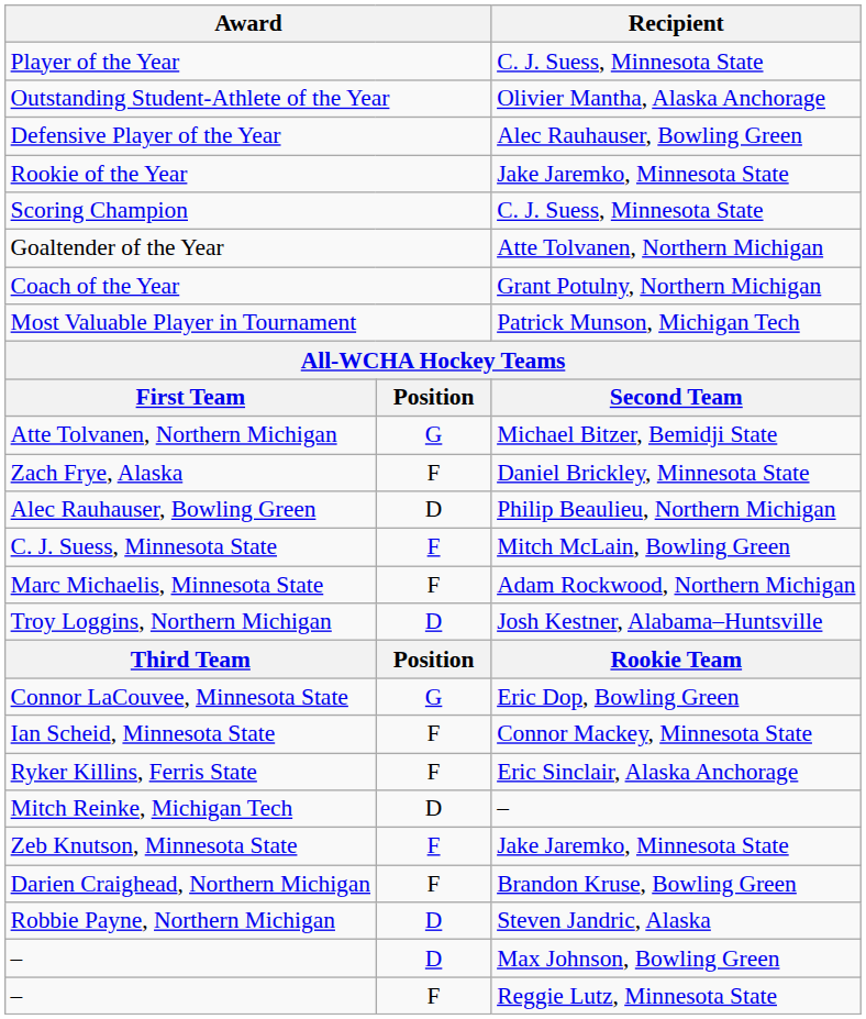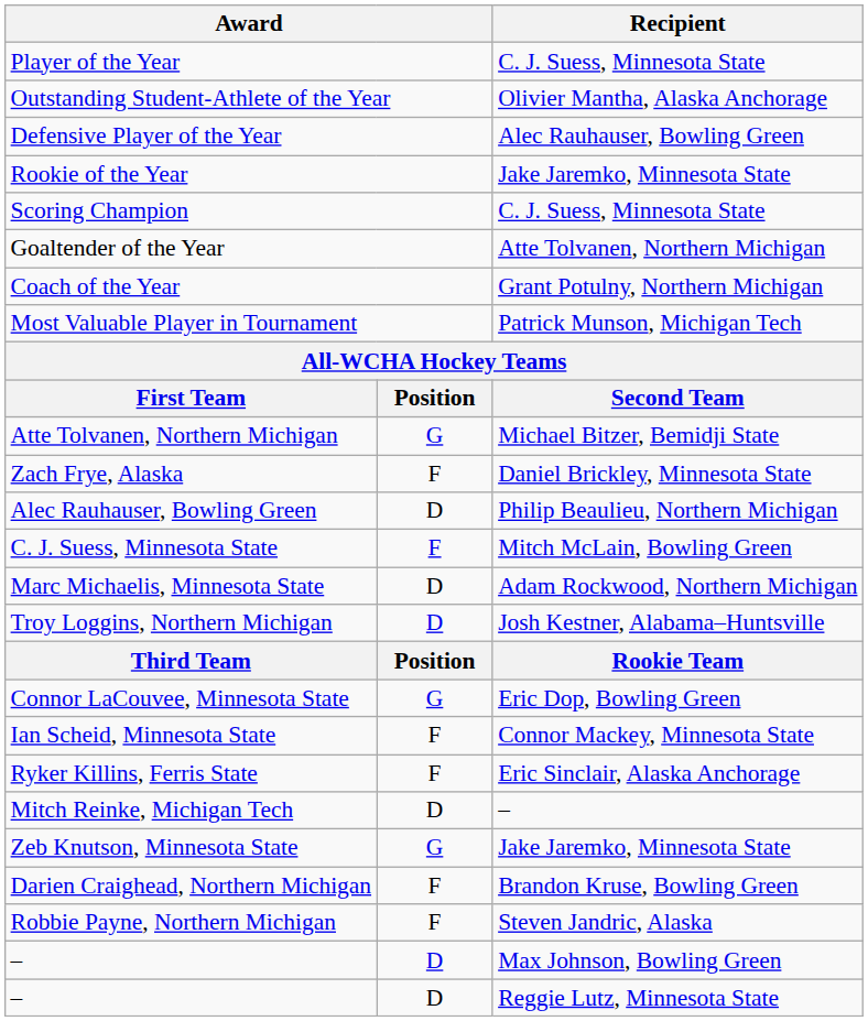 <table class="wikitable">
 <tr>
 <th colspan=2>Award</th>
 <th>Recipient</th>
 </tr>
 <tr>
 <td colspan=2><a href='#'>Player of the Year</a></td>
 <td><a href='#'>C. J. Suess</a>, <a href='#'>Minnesota State</a></td>
 </tr>
 <tr>
 <td colspan=2><a href='#'>Outstanding Student-Athlete of the Year</a></td>
 <td><a href='#'>Olivier Mantha</a>, <a href='#'>Alaska Anchorage</a></td>
 </tr>
 <tr>
 <td colspan=2><a href='#'>Defensive Player of the Year</a></td>
 <td><a href='#'>Alec Rauhauser</a>, <a href='#'>Bowling Green</a></td>
 </tr>
 <tr>
 <td colspan=2><a href='#'>Rookie of the Year</a></td>
 <td><a href='#'>Jake Jaremko</a>, <a href='#'>Minnesota State</a></td>
 </tr>
 <tr>
 <td colspan=2><a href='#'>Scoring Champion</a></td>
 <td><a href='#'>C. J. Suess</a>, <a href='#'>Minnesota State</a></td>
 </tr>
 <tr>
 <td colspan=2>Goaltender of the Year</td>
 <td><a href='#'>Atte Tolvanen</a>, <a href='#'>Northern Michigan</a></td>
 </tr>
 <tr>
 <td colspan=2><a href='#'>Coach of the Year</a></td>
 <td><a href='#'>Grant Potulny</a>, <a href='#'>Northern Michigan</a></td>
 </tr>
 <tr>
 <td colspan=2><a href='#'>Most Valuable Player in Tournament</a></td>
 <td><a href='#'>Patrick Munson</a>, <a href='#'>Michigan Tech</a></td>
 </tr>
 <tr>
 <th colspan=3><a href='#'>All-WCHA Hockey Teams</a></th>
 </tr>
 <tr>
 <th><a href='#'>First Team</a></th>
 <th>  Position  </th>
 <th><a href='#'>Second Team</a></th>
 </tr>
 <tr>
 <td><a href='#'>Atte Tolvanen</a>, <a href='#'>Northern Michigan</a></td>
 <td align=center><a href='#'>G</a></td>
 <td><a href='#'>Michael Bitzer</a>, <a href='#'>Bemidji State</a></td>
 </tr>
 <tr>
 <td><a href='#'>Zach Frye</a>, <a href='#'>Alaska</a></td>
 <td align=center>F</td>
 <td><a href='#'>Daniel Brickley</a>, <a href='#'>Minnesota State</a></td>
 </tr>
 <tr>
 <td><a href='#'>Alec Rauhauser</a>, <a href='#'>Bowling Green</a></td>
 <td align=center>D</td>
 <td><a href='#'>Philip Beaulieu</a>, <a href='#'>Northern Michigan</a></td>
 </tr>
 <tr>
 <td><a href='#'>C. J. Suess</a>, <a href='#'>Minnesota State</a></td>
 <td align=center><a href='#'>F</a></td>
 <td><a href='#'>Mitch McLain</a>, <a href='#'>Bowling Green</a></td>
 </tr>
 <tr>
 <td><a href='#'>Marc Michaelis</a>, <a href='#'>Minnesota State</a></td>
-<td align=center>F</td>
+<td align=center>D</td>
 <td><a href='#'>Adam Rockwood</a>, <a href='#'>Northern Michigan</a></td>
 </tr>
 <tr>
 <td><a href='#'>Troy Loggins</a>, <a href='#'>Northern Michigan</a></td>
 <td align=center><a href='#'>D</a></td>
 <td><a href='#'>Josh Kestner</a>, <a href='#'>Alabama–Huntsville</a></td>
 </tr>
 <tr>
 <th><a href='#'>Third Team</a></th>
 <th>  Position  </th>
 <th><a href='#'>Rookie Team</a></th>
 </tr>
 <tr>
 <td><a href='#'>Connor LaCouvee</a>, <a href='#'>Minnesota State</a></td>
 <td align=center><a href='#'>G</a></td>
 <td><a href='#'>Eric Dop</a>, <a href='#'>Bowling Green</a></td>
 </tr>
 <tr>
 <td><a href='#'>Ian Scheid</a>, <a href='#'>Minnesota State</a></td>
 <td align=center>F</td>
 <td><a href='#'>Connor Mackey</a>, <a href='#'>Minnesota State</a></td>
 </tr>
 <tr>
 <td><a href='#'>Ryker Killins</a>, <a href='#'>Ferris State</a></td>
 <td align=center>F</td>
 <td><a href='#'>Eric Sinclair</a>, <a href='#'>Alaska Anchorage</a></td>
 </tr>
 <tr>
 <td><a href='#'>Mitch Reinke</a>, <a href='#'>Michigan Tech</a></td>
 <td align=center>D</td>
 <td>–</td>
 </tr>
 <tr>
 <td><a href='#'>Zeb Knutson</a>, <a href='#'>Minnesota State</a></td>
-<td align=center><a href='#'>F</a></td>
+<td align=center><a href='#'>G</a></td>
 <td><a href='#'>Jake Jaremko</a>, <a href='#'>Minnesota State</a></td>
 </tr>
 <tr>
 <td><a href='#'>Darien Craighead</a>, <a href='#'>Northern Michigan</a></td>
 <td align=center>F</td>
 <td><a href='#'>Brandon Kruse</a>, <a href='#'>Bowling Green</a></td>
 </tr>
 <tr>
 <td><a href='#'>Robbie Payne</a>, <a href='#'>Northern Michigan</a></td>
-<td align=center><a href='#'>D</a></td>
+<td align=center>F</td>
 <td><a href='#'>Steven Jandric</a>, <a href='#'>Alaska</a></td>
 </tr>
 <tr>
 <td>–</td>
 <td align=center><a href='#'>D</a></td>
 <td><a href='#'>Max Johnson</a>, <a href='#'>Bowling Green</a></td>
 </tr>
 <tr>
 <td>–</td>
-<td align=center>F</td>
+<td align=center>D</td>
 <td><a href='#'>Reggie Lutz</a>, <a href='#'>Minnesota State</a></td>
 </tr>
 </table>
